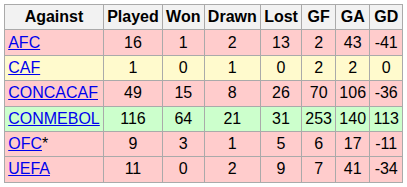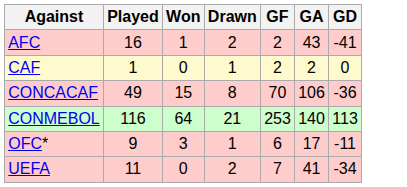 <table class="sortable wikitable" style="text-align:center">
 <tr>
 <th>Against</th>
 <th>Played</th>
 <th>Won</th>
 <th>Drawn</th>
-<th>Lost</th>
 <th>GF</th>
 <th>GA</th>
 <th>GD</th>
 </tr>
 <tr bgcolor=#FFCCCC>
 <td style="text-align:left;"><a href='#'>AFC</a></td>
 <td>16</td>
 <td>1</td>
 <td>2</td>
-<td>13</td>
 <td>2</td>
 <td>43</td>
 <td>-41</td>
 </tr>
 <tr bgcolor=#FFFACD>
 <td style="text-align:left;"><a href='#'>CAF</a></td>
 <td>1</td>
 <td>0</td>
 <td>1</td>
-<td>0</td>
 <td>2</td>
 <td>2</td>
 <td>0</td>
 </tr>
 <tr bgcolor=#FFCCCC>
 <td style="text-align:left;"><a href='#'>CONCACAF</a></td>
 <td>49</td>
 <td>15</td>
 <td>8</td>
-<td>26</td>
 <td>70</td>
 <td>106</td>
 <td>-36</td>
 </tr>
 <tr bgcolor=#CCFFCC>
 <td style="text-align:left;"><a href='#'>CONMEBOL</a></td>
 <td>116</td>
 <td>64</td>
 <td>21</td>
-<td>31</td>
 <td>253</td>
 <td>140</td>
 <td>113</td>
 </tr>
 <tr bgcolor=#FFCCCC>
 <td style="text-align:left;"><a href='#'>OFC</a>*</td>
 <td>9</td>
 <td>3</td>
 <td>1</td>
-<td>5</td>
 <td>6</td>
 <td>17</td>
 <td>-11</td>
 </tr>
 <tr bgcolor=#FFCCCC>
 <td style="text-align:left;"><a href='#'>UEFA</a></td>
 <td>11</td>
 <td>0</td>
 <td>2</td>
-<td>9</td>
 <td>7</td>
 <td>41</td>
 <td>-34</td>
 </tr>
 </table>
